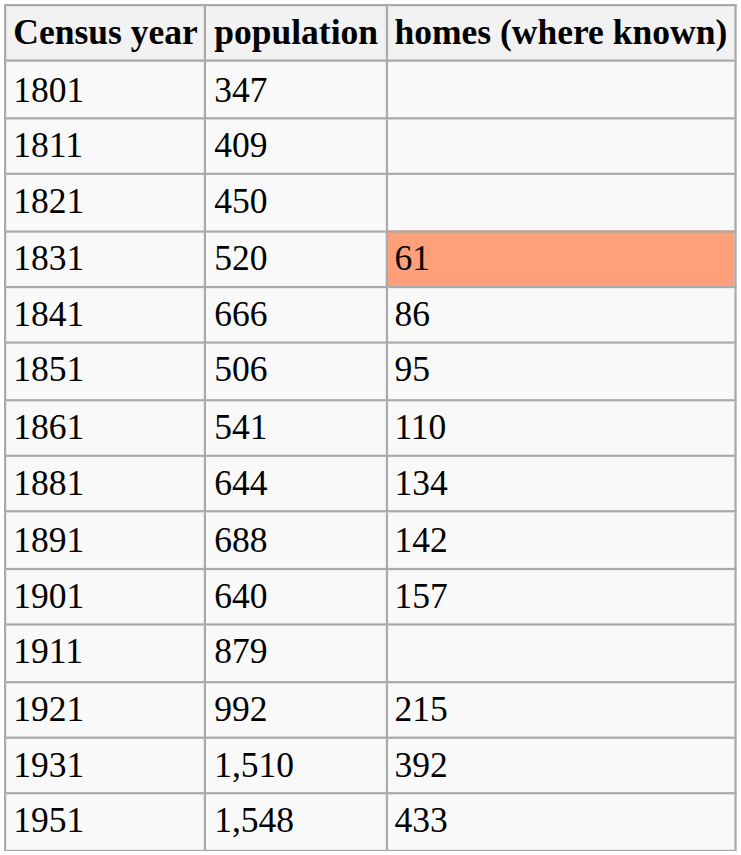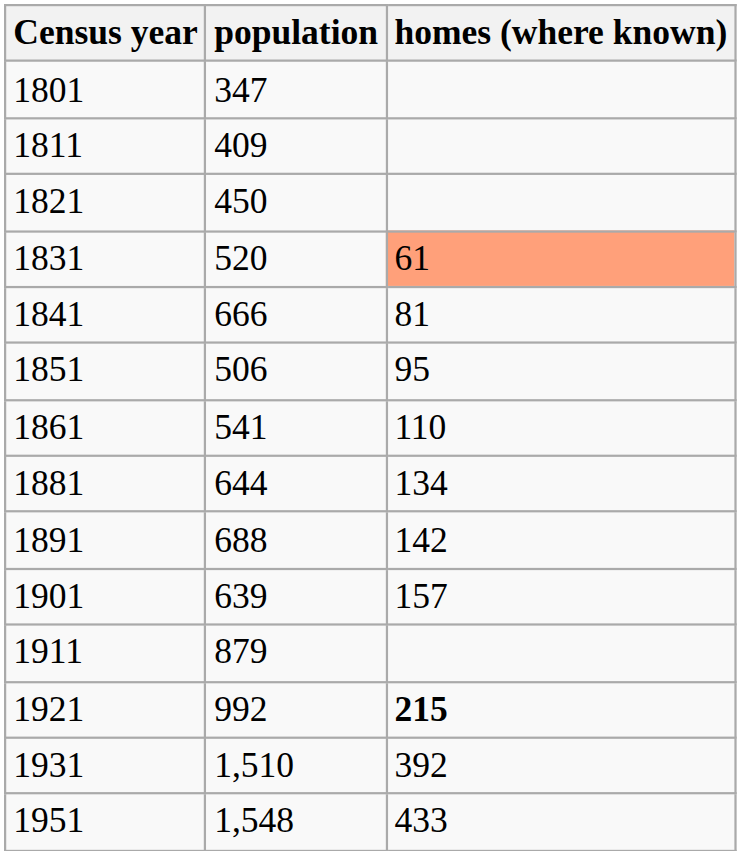 <table class="wikitable">
 <tr>
 <th>Census year</th>
 <th>population</th>
 <th>homes (where known)</th>
 </tr>
 <tr>
 <td>1801</td>
 <td>347</td>
 <td></td>
 </tr>
 <tr>
 <td>1811</td>
 <td>409</td>
 <td></td>
 </tr>
 <tr>
 <td>1821</td>
 <td>450</td>
 <td></td>
 </tr>
 <tr>
 <td>1831</td>
 <td>520</td>
 <td style="background: lightsalmon;">61</td>
 </tr>
 <tr>
 <td>1841</td>
 <td>666</td>
-<td>86</td>
+<td>81</td>
 </tr>
 <tr>
 <td>1851</td>
 <td>506</td>
 <td>95</td>
 </tr>
 <tr>
 <td>1861</td>
 <td>541</td>
 <td>110</td>
 </tr>
 <tr>
 <td>1881</td>
 <td>644</td>
 <td>134</td>
 </tr>
 <tr>
 <td>1891</td>
 <td>688</td>
 <td>142</td>
 </tr>
 <tr>
 <td>1901</td>
-<td>640</td>
+<td>639</td>
 <td>157</td>
 </tr>
 <tr>
 <td>1911</td>
 <td>879</td>
 <td></td>
 </tr>
 <tr>
 <td>1921</td>
 <td>992</td>
-<td>215</td>
+<td><strong>215</strong></td>
 </tr>
 <tr>
 <td>1931</td>
 <td>1,510</td>
 <td>392</td>
 </tr>
 <tr>
 <td>1951</td>
 <td>1,548</td>
 <td>433</td>
 </tr>
 </table>
